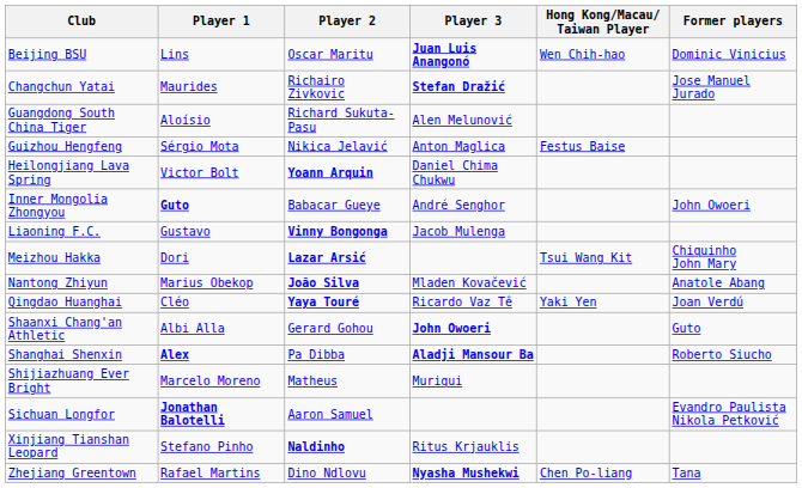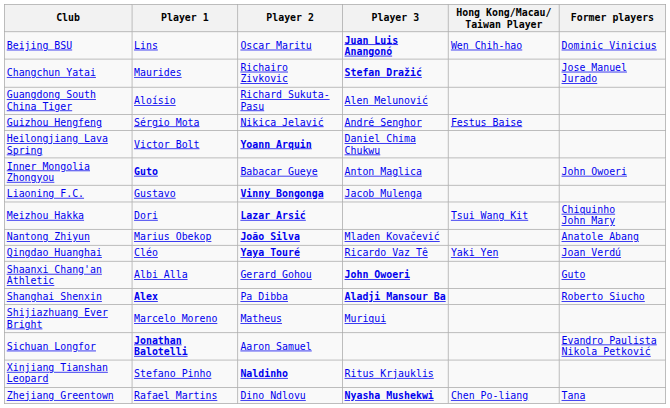 <table class="sortable wikitable" border="1">
 <tr>
 <th width="200">Club</th>
 <th width="170">Player 1</th>
 <th width="170">Player 2</th>
 <th width="170">Player 3</th>
 <th width="170">Hong Kong/Macau/<br>Taiwan Player </th>
 <th width="170">Former players </th>
 </tr>
 <tr>
 <td><a href='#'>Beijing BSU</a></td>
 <td> <a href='#'>Lins</a></td>
 <td> <a href='#'>Oscar Maritu</a></td>
 <td><strong> <a href='#'>Juan Luis Anangonó</a></strong></td>
 <td> <a href='#'>Wen Chih-hao</a></td>
 <td> <a href='#'>Dominic Vinicius</a></td>
 </tr>
 <tr>
 <td><a href='#'>Changchun Yatai</a></td>
 <td> <a href='#'>Maurides</a></td>
 <td> <a href='#'>Richairo Zivkovic</a></td>
 <td><strong> <a href='#'>Stefan Dražić</a></strong></td>
 <td></td>
 <td> <a href='#'>Jose Manuel Jurado</a></td>
 </tr>
 <tr>
 <td><a href='#'>Guangdong South China Tiger</a></td>
 <td> <a href='#'>Aloísio</a></td>
 <td> <a href='#'>Richard Sukuta-Pasu</a></td>
 <td> <a href='#'>Alen Melunović</a></td>
 <td></td>
 <td></td>
 </tr>
 <tr>
 <td><a href='#'>Guizhou Hengfeng</a></td>
 <td> <a href='#'>Sérgio Mota</a></td>
 <td> <a href='#'>Nikica Jelavić</a></td>
-<td> <a href='#'>Anton Maglica</a></td>
+<td> <a href='#'>André Senghor</a></td>
 <td> <a href='#'>Festus Baise</a></td>
 <td></td>
 </tr>
 <tr>
 <td><a href='#'>Heilongjiang Lava Spring</a></td>
 <td> <a href='#'>Victor Bolt</a></td>
 <td><strong> <a href='#'>Yoann Arquin</a></strong></td>
 <td> <a href='#'>Daniel Chima Chukwu</a></td>
 <td></td>
 <td></td>
 </tr>
 <tr>
 <td><a href='#'>Inner Mongolia Zhongyou</a></td>
 <td><strong> <a href='#'>Guto</a></strong></td>
 <td> <a href='#'>Babacar Gueye</a></td>
-<td> <a href='#'>André Senghor</a></td>
+<td> <a href='#'>Anton Maglica</a></td>
 <td></td>
 <td> <a href='#'>John Owoeri</a></td>
 </tr>
 <tr>
 <td><a href='#'>Liaoning F.C.</a></td>
 <td> <a href='#'>Gustavo</a></td>
 <td><strong> <a href='#'>Vinny Bongonga</a></strong></td>
 <td> <a href='#'>Jacob Mulenga</a></td>
 <td></td>
 <td></td>
 </tr>
 <tr>
 <td><a href='#'>Meizhou Hakka</a></td>
 <td> <a href='#'>Dori</a></td>
 <td><strong> <a href='#'>Lazar Arsić</a></strong></td>
 <td></td>
 <td> <a href='#'>Tsui Wang Kit</a></td>
 <td> <a href='#'>Chiquinho</a><br> <a href='#'>John Mary</a></td>
 </tr>
 <tr>
 <td><a href='#'>Nantong Zhiyun</a></td>
 <td> <a href='#'>Marius Obekop</a></td>
 <td><strong> <a href='#'>João Silva</a></strong></td>
 <td> <a href='#'>Mladen Kovačević</a></td>
 <td></td>
 <td> <a href='#'>Anatole Abang</a></td>
 </tr>
 <tr>
 <td><a href='#'>Qingdao Huanghai</a></td>
 <td> <a href='#'>Cléo</a></td>
 <td><strong> <a href='#'>Yaya Touré</a></strong></td>
 <td> <a href='#'>Ricardo Vaz Tê</a></td>
 <td> <a href='#'>Yaki Yen</a></td>
 <td> <a href='#'>Joan Verdú</a></td>
 </tr>
 <tr>
 <td><a href='#'>Shaanxi Chang'an Athletic</a></td>
 <td> <a href='#'>Albi Alla</a></td>
 <td> <a href='#'>Gerard Gohou</a></td>
 <td><strong> <a href='#'>John Owoeri</a></strong></td>
 <td></td>
 <td> <a href='#'>Guto</a></td>
 </tr>
 <tr>
 <td><a href='#'>Shanghai Shenxin</a></td>
 <td><strong> <a href='#'>Alex</a></strong></td>
 <td> <a href='#'>Pa Dibba</a></td>
 <td><strong> <a href='#'>Aladji Mansour Ba</a></strong></td>
 <td></td>
 <td> <a href='#'>Roberto Siucho</a></td>
 </tr>
 <tr>
 <td><a href='#'>Shijiazhuang Ever Bright</a></td>
 <td> <a href='#'>Marcelo Moreno</a></td>
 <td> <a href='#'>Matheus</a></td>
 <td> <a href='#'>Muriqui</a></td>
 <td></td>
 <td></td>
 </tr>
 <tr>
 <td><a href='#'>Sichuan Longfor</a></td>
 <td><strong> <a href='#'>Jonathan Balotelli</a></strong></td>
 <td> <a href='#'>Aaron Samuel</a></td>
 <td></td>
 <td></td>
 <td> <a href='#'>Evandro Paulista</a><br> <a href='#'>Nikola Petković</a></td>
 </tr>
 <tr>
 <td><a href='#'>Xinjiang Tianshan Leopard</a></td>
 <td> <a href='#'>Stefano Pinho</a></td>
 <td><strong> <a href='#'>Naldinho</a></strong></td>
 <td> <a href='#'>Ritus Krjauklis</a></td>
 <td></td>
 <td></td>
 </tr>
 <tr>
 <td><a href='#'>Zhejiang Greentown</a></td>
 <td> <a href='#'>Rafael Martins</a></td>
 <td> <a href='#'>Dino Ndlovu</a></td>
 <td><strong> <a href='#'>Nyasha Mushekwi</a></strong></td>
 <td> <a href='#'>Chen Po-liang</a></td>
 <td> <a href='#'>Tana</a></td>
 </tr>
 </table>
